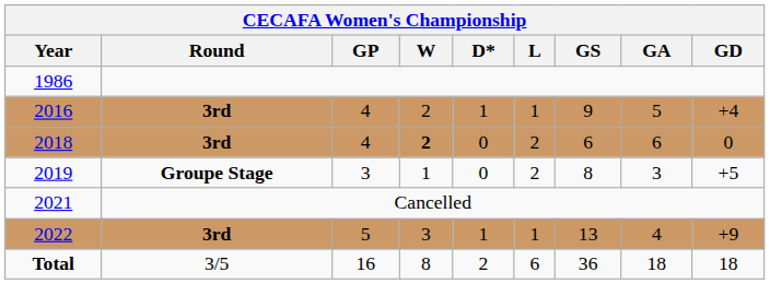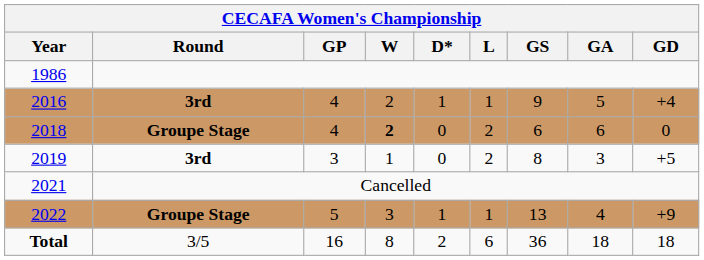 <table class="wikitable" style="text-align: center; width:50%;">
 <tr>
 <th colspan=10><a href='#'>CECAFA Women's Championship</a></th>
 </tr>
 <tr>
 <th>Year</th>
 <th>Round</th>
 <th>GP</th>
 <th>W</th>
 <th>D*</th>
 <th>L</th>
 <th>GS</th>
 <th>GA</th>
 <th>GD</th>
 </tr>
 <tr>
 <td> <a href='#'>1986</a></td>
 </tr>
 <tr bgcolor="#cc9966">
 <td> <a href='#'>2016</a></td>
 <td><strong>3rd</strong></td>
 <td>4</td>
 <td>2</td>
 <td>1</td>
 <td>1</td>
 <td>9</td>
 <td>5</td>
 <td>+4</td>
 </tr>
 <tr bgcolor="#cc9966">
 <td> <a href='#'>2018</a></td>
-<td><strong>3rd</strong></td>
+<td><strong>Groupe Stage</strong></td>
 <td>4</td>
 <td><strong>2</strong></td>
 <td>0</td>
 <td>2</td>
 <td>6</td>
 <td>6</td>
 <td>0</td>
 </tr>
 <tr>
 <td> <a href='#'>2019</a></td>
-<td><strong>Groupe Stage</strong></td>
+<td><strong>3rd</strong></td>
 <td>3</td>
 <td>1</td>
 <td>0</td>
 <td>2</td>
 <td>8</td>
 <td>3</td>
 <td>+5</td>
 </tr>
 <tr>
 <td> <a href='#'>2021</a></td>
 <td colspan=8>Cancelled</td>
 </tr>
 <tr bgcolor="#cc9966">
 <td> <a href='#'>2022</a></td>
-<td><strong>3rd</strong></td>
+<td><strong>Groupe Stage</strong></td>
 <td>5</td>
 <td>3</td>
 <td>1</td>
 <td>1</td>
 <td>13</td>
 <td>4</td>
 <td>+9</td>
 </tr>
 <tr>
 <td><strong>Total</strong></td>
 <td>3/5</td>
 <td>16</td>
 <td>8</td>
 <td>2</td>
 <td>6</td>
 <td>36</td>
 <td>18</td>
 <td>18</td>
 </tr>
 </table>
